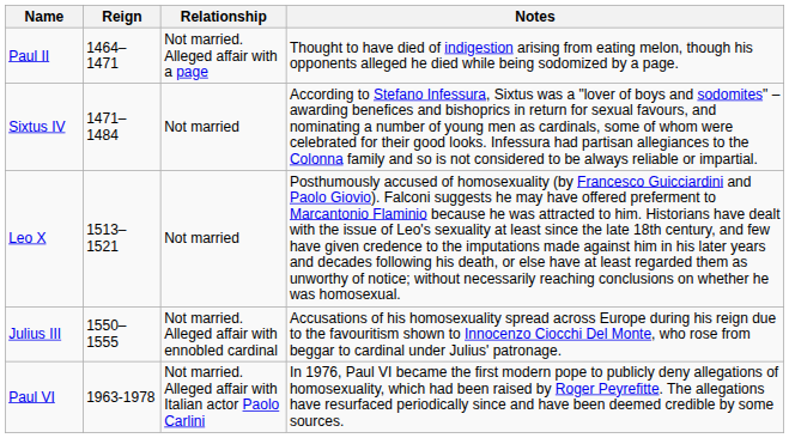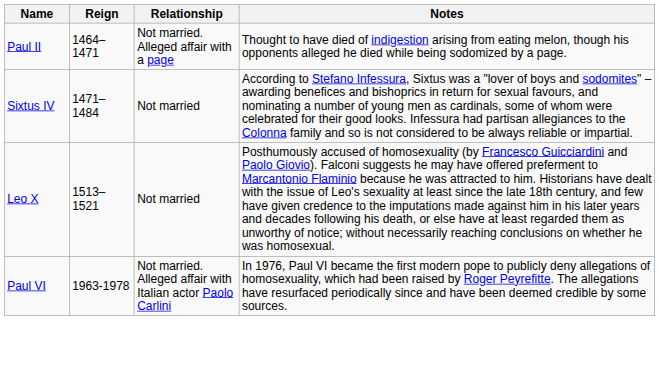 <table class="wikitable">
 <tr>
 <th width=10%>Name</th>
 <th width=10%>Reign</th>
 <th>Relationship</th>
 <th>Notes</th>
 </tr>
 <tr>
 <td><a href='#'>Paul II</a></td>
 <td>1464–1471</td>
 <td>Not married. Alleged affair with a <a href='#'>page</a></td>
 <td>Thought to have died of <a href='#'>indigestion</a> arising from eating melon, though his opponents alleged he died while being sodomized by a page.</td>
 </tr>
 <tr>
 <td><a href='#'>Sixtus IV</a></td>
 <td>1471–1484</td>
 <td>Not married</td>
 <td>According to <a href='#'>Stefano Infessura</a>, Sixtus was a "lover of boys and <a href='#'>sodomites</a>" – awarding benefices and bishoprics in return for sexual favours, and nominating a number of young men as cardinals, some of whom were celebrated for their good looks. Infessura had partisan allegiances to the <a href='#'>Colonna</a> family and so is not considered to be always reliable or impartial.</td>
 </tr>
 <tr>
 <td><a href='#'>Leo X</a></td>
 <td>1513–1521</td>
 <td>Not married</td>
 <td>Posthumously accused of homosexuality (by <a href='#'>Francesco Guicciardini</a> and <a href='#'>Paolo Giovio</a>). Falconi suggests he may have offered preferment to <a href='#'>Marcantonio Flaminio</a> because he was attracted to him. Historians have dealt with the issue of Leo's sexuality at least since the late 18th century, and few have given credence to the imputations made against him in his later years and decades following his death, or else have at least regarded them as unworthy of notice; without necessarily reaching conclusions on whether he was homosexual.</td>
 </tr>
 <tr>
-<td><a href='#'>Julius III</a></td>
-<td>1550–1555</td>
-<td>Not married. Alleged affair with ennobled cardinal</td>
-<td>Accusations of his homosexuality spread across Europe during his reign due to the favouritism shown to <a href='#'>Innocenzo Ciocchi Del Monte</a>, who rose from beggar to cardinal under Julius' patronage.</td>
-</tr>
-<tr>
 <td><a href='#'>Paul VI</a></td>
 <td>1963-1978</td>
 <td>Not married. Alleged affair with Italian actor <a href='#'>Paolo Carlini</a></td>
 <td>In 1976, Paul VI became the first modern pope to publicly deny allegations of homosexuality, which had been raised by <a href='#'>Roger Peyrefitte</a>. The allegations have resurfaced periodically since and have been deemed credible by some sources.</td>
 </tr>
 </table>
